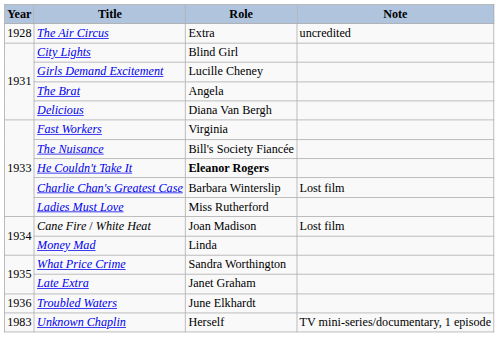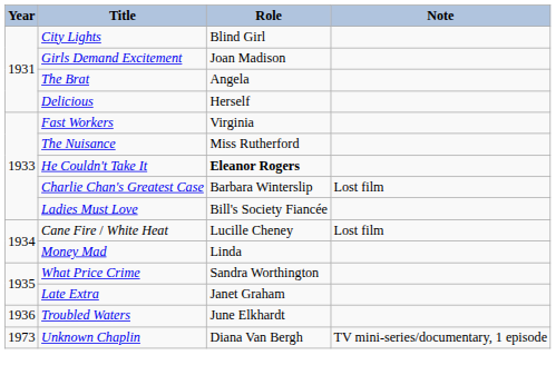 <table class="wikitable">
 <tr>
 <th style="background:#B0C4DE;">Year</th>
 <th style="background:#B0C4DE;">Title</th>
 <th style="background:#B0C4DE;">Role</th>
 <th style="background:#B0C4DE;">Note</th>
-</tr>
-<tr>
-<td>1928</td>
-<td><em><a href='#'>The Air Circus</a></em></td>
-<td>Extra</td>
-<td>uncredited</td>
 </tr>
 <tr>
 <td rowspan=4>1931</td>
 <td><em><a href='#'>City Lights</a></em></td>
 <td>Blind Girl</td>
 <td></td>
 </tr>
 <tr>
 <td><em><a href='#'>Girls Demand Excitement</a></em></td>
-<td>Lucille Cheney</td>
+<td>Joan Madison</td>
 <td></td>
 </tr>
 <tr>
 <td><em><a href='#'>The Brat</a></em></td>
 <td>Angela</td>
 <td></td>
 </tr>
 <tr>
 <td><em><a href='#'>Delicious</a></em></td>
-<td>Diana Van Bergh</td>
+<td>Herself</td>
 <td></td>
 </tr>
 <tr>
 <td rowspan=5>1933</td>
 <td><em><a href='#'>Fast Workers</a></em></td>
 <td>Virginia</td>
 <td></td>
 </tr>
 <tr>
 <td><em><a href='#'>The Nuisance</a></em></td>
-<td>Bill's Society Fiancée</td>
+<td>Miss Rutherford</td>
 <td></td>
 </tr>
 <tr>
 <td><em><a href='#'>He Couldn't Take It</a></em></td>
 <td><strong>Eleanor Rogers</strong></td>
 <td></td>
 </tr>
 <tr>
 <td><em><a href='#'>Charlie Chan's Greatest Case</a></em></td>
 <td>Barbara Winterslip</td>
 <td>Lost film</td>
 </tr>
 <tr>
 <td><em><a href='#'>Ladies Must Love</a></em></td>
-<td>Miss Rutherford</td>
+<td>Bill's Society Fiancée</td>
 <td></td>
 </tr>
 <tr>
 <td rowspan=2>1934</td>
 <td><em> Cane Fire </em> / <em>White Heat</em></td>
-<td>Joan Madison</td>
+<td>Lucille Cheney</td>
 <td>Lost film</td>
 </tr>
 <tr>
 <td><em><a href='#'>Money Mad</a></em></td>
 <td>Linda</td>
 <td></td>
 </tr>
 <tr>
 <td rowspan=2>1935</td>
 <td><em><a href='#'>What Price Crime</a></em></td>
 <td>Sandra Worthington</td>
 <td></td>
 </tr>
 <tr>
 <td><em><a href='#'>Late Extra</a></em></td>
 <td>Janet Graham</td>
 <td></td>
 </tr>
 <tr>
 <td>1936</td>
 <td><em><a href='#'>Troubled Waters</a></em></td>
 <td>June Elkhardt</td>
 <td></td>
 </tr>
 <tr>
-<td>1983</td>
+<td>1973</td>
 <td><em><a href='#'>Unknown Chaplin</a></em></td>
-<td>Herself</td>
+<td>Diana Van Bergh</td>
 <td>TV mini-series/documentary, 1 episode</td>
 </tr>
 </table>
